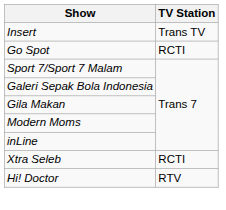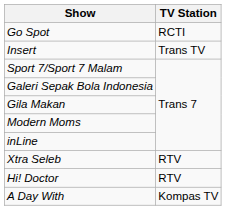 <table class="wikitable">
 <tr>
 <th>Show</th>
 <th>TV Station</th>
 </tr>
 <tr>
+<td><em>Go Spot</em></td>
+<td>RCTI</td>
+</tr>
+<tr>
 <td><em>Insert</em></td>
 <td>Trans TV</td>
-</tr>
-<tr>
-<td><em>Go Spot</em></td>
-<td>RCTI</td>
 </tr>
 <tr>
 <td><em>Sport 7/Sport 7 Malam</em></td>
 <td rowspan="5">Trans 7</td>
 </tr>
 <tr>
 <td><em>Galeri Sepak Bola Indonesia</em></td>
 </tr>
 <tr>
 <td><em>Gila Makan</em></td>
 </tr>
 <tr>
 <td><em>Modern Moms</em></td>
 </tr>
 <tr>
 <td><em>inLine</em></td>
 </tr>
 <tr>
 <td><em>Xtra Seleb</em></td>
-<td>RCTI</td>
+<td>RTV</td>
 </tr>
 <tr>
 <td><em>Hi! Doctor</em></td>
 <td>RTV</td>
 </tr>
+<tr>
+<td><em>A Day With</em></td>
+<td>Kompas TV</td>
+</tr>
 </table>
